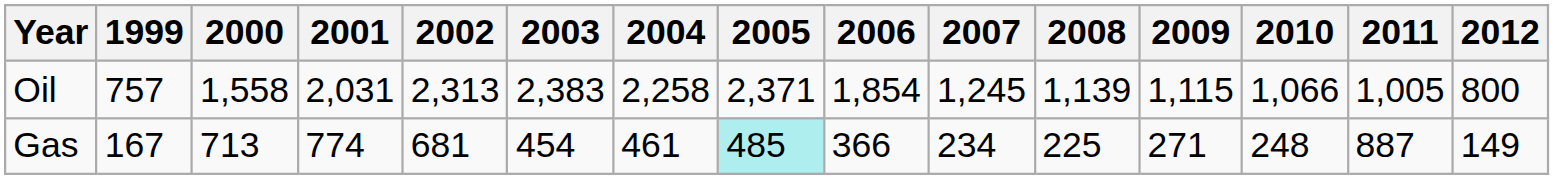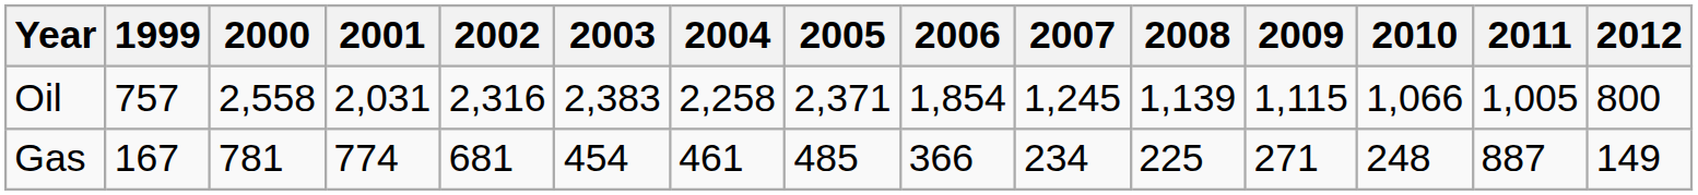 <table class="wikitable">
 <tr>
 <th>Year</th>
 <th>1999</th>
 <th>2000</th>
 <th>2001</th>
 <th>2002</th>
 <th>2003</th>
 <th>2004</th>
 <th>2005</th>
 <th>2006</th>
 <th>2007</th>
 <th>2008</th>
 <th>2009</th>
 <th>2010</th>
 <th>2011</th>
 <th>2012</th>
 </tr>
 <tr>
 <td>Oil</td>
 <td>757</td>
-<td>1,558</td>
+<td>2,558</td>
 <td>2,031</td>
-<td>2,313</td>
+<td>2,316</td>
 <td>2,383</td>
 <td>2,258</td>
 <td>2,371</td>
 <td>1,854</td>
 <td>1,245</td>
 <td>1,139</td>
 <td>1,115</td>
 <td>1,066</td>
 <td>1,005</td>
 <td>800</td>
 </tr>
 <tr>
 <td>Gas</td>
 <td>167</td>
-<td>713</td>
+<td>781</td>
 <td>774</td>
 <td>681</td>
 <td>454</td>
 <td>461</td>
-<td style="background: paleturquoise;">485</td>
+<td>485</td>
 <td>366</td>
 <td>234</td>
 <td>225</td>
 <td>271</td>
 <td>248</td>
 <td>887</td>
 <td>149</td>
 </tr>
 </table>
